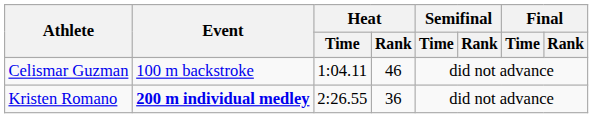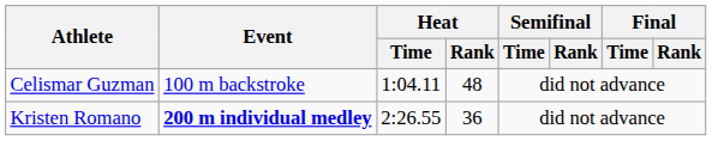 <table class="wikitable" style="text-align:center; font-size:90%">
 <tr>
 <th rowspan="2">Athlete</th>
 <th rowspan="2">Event</th>
 <th colspan="2">Heat</th>
 <th colspan="2">Semifinal</th>
 <th colspan="2">Final</th>
 </tr>
 <tr style="font-size:95%">
 <th>Time</th>
 <th>Rank</th>
 <th>Time</th>
 <th>Rank</th>
 <th>Time</th>
 <th>Rank</th>
 </tr>
 <tr>
 <td align=left><a href='#'>Celismar Guzman</a></td>
 <td align=left><a href='#'>100 m backstroke</a></td>
 <td>1:04.11</td>
-<td>46</td>
+<td>48</td>
 <td colspan=4>did not advance</td>
 </tr>
 <tr>
 <td align=left><a href='#'>Kristen Romano</a></td>
 <td align=left><strong><a href='#'>200 m individual medley</a></strong></td>
 <td>2:26.55</td>
 <td>36</td>
 <td colspan=4>did not advance</td>
 </tr>
 </table>
